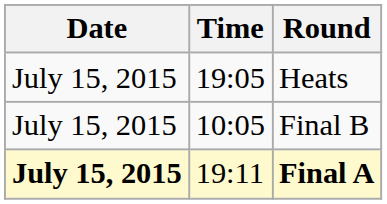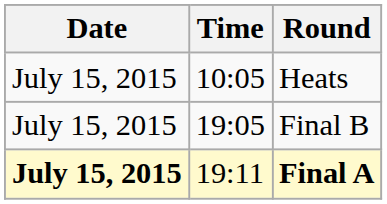 <table class="wikitable">
 <tr>
 <th>Date</th>
 <th>Time</th>
 <th>Round</th>
 </tr>
 <tr>
 <td>July 15, 2015</td>
-<td>19:05</td>
+<td>10:05</td>
 <td>Heats</td>
 </tr>
 <tr>
 <td>July 15, 2015</td>
-<td>10:05</td>
+<td>19:05</td>
 <td>Final B</td>
 </tr>
 <tr style=background:lemonchiffon>
 <td><strong>July 15, 2015</strong></td>
 <td>19:11</td>
 <td><strong>Final A</strong></td>
 </tr>
 </table>
